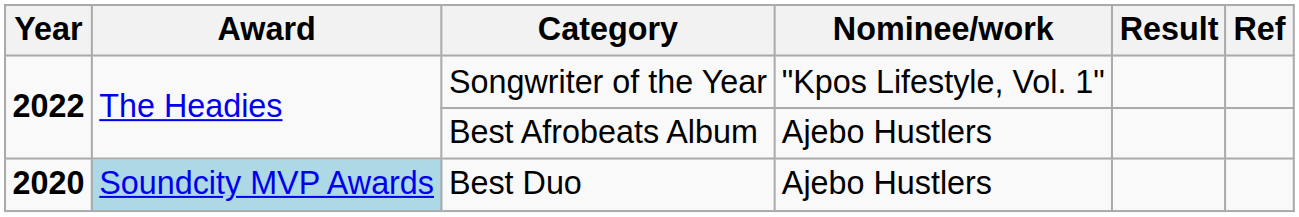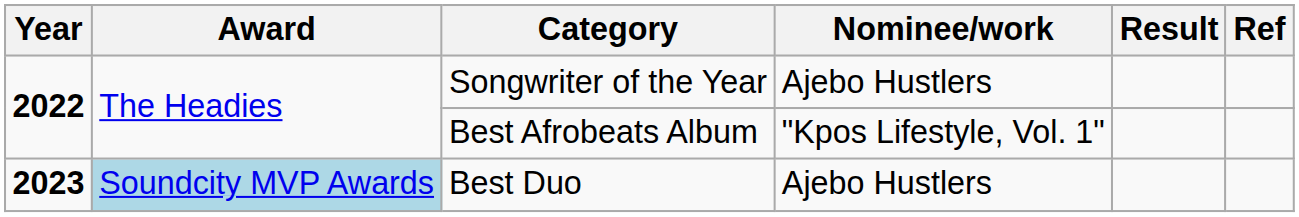 <table class="wikitable">
 <tr>
 <th><strong>Year</strong></th>
 <th><strong>Award</strong></th>
 <th><strong>Category</strong></th>
 <th><strong>Nominee/work</strong></th>
 <th><strong>Result</strong></th>
 <th><strong>Ref</strong></th>
 </tr>
 <tr>
 <td rowspan="2"><strong>2022</strong></td>
 <td rowspan="2"><a href='#'>The Headies</a></td>
 <td>Songwriter of the Year</td>
+<td>Ajebo Hustlers</td>
+<td></td>
+<td></td>
+</tr>
+<tr>
+<td>Best Afrobeats Album</td>
 <td>"Kpos Lifestyle, Vol. 1"</td>
 <td></td>
 <td></td>
 </tr>
 <tr>
-<td>Best Afrobeats Album</td>
-<td>Ajebo Hustlers</td>
-<td></td>
-<td></td>
-</tr>
-<tr>
-<td><strong>2020</strong></td>
+<td><strong>2023</strong></td>
 <td style="background: lightblue;"><a href='#'>Soundcity MVP Awards</a></td>
 <td>Best Duo</td>
 <td>Ajebo Hustlers</td>
 <td></td>
 <td></td>
 </tr>
 </table>
